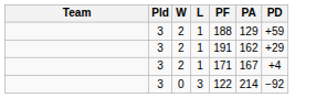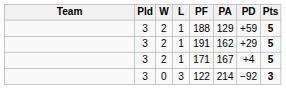 <table class="wikitable" style="text-align:center;">
 <tr>
 <th width=200>Team</th>
 <th width=20>Pld</th>
 <th width=20>W</th>
 <th width=20>L</th>
 <th width=30>PF</th>
 <th width=30>PA</th>
 <th width=30>PD</th>
+<th width=20>Pts</th>
 </tr>
 <tr>
 <td align=left></td>
 <td>3</td>
 <td>2</td>
 <td>1</td>
 <td>188</td>
 <td>129</td>
 <td>+59</td>
+<td><strong>5</strong></td>
 </tr>
 <tr>
 <td align=left></td>
 <td>3</td>
 <td>2</td>
 <td>1</td>
 <td>191</td>
 <td>162</td>
 <td>+29</td>
+<td><strong>5</strong></td>
 </tr>
 <tr>
 <td align=left></td>
 <td>3</td>
 <td>2</td>
 <td>1</td>
 <td>171</td>
 <td>167</td>
 <td>+4</td>
+<td><strong>5</strong></td>
 </tr>
 <tr>
 <td align=left></td>
 <td>3</td>
 <td>0</td>
 <td>3</td>
 <td>122</td>
 <td>214</td>
 <td>−92</td>
+<td><strong>3</strong></td>
 </tr>
 </table>
